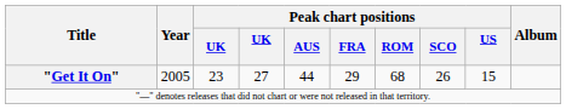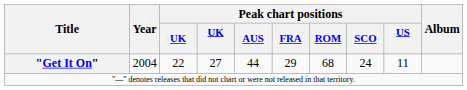 <table class="wikitable plainrowheaders" style="text-align:center;">
 <tr>
 <th scope="col" rowspan="2" style="width:10em;">Title</th>
 <th scope="col" rowspan="2">Year</th>
 <th scope="col" colspan="7">Peak chart positions</th>
 <th scope="col" rowspan="2">Album</th>
 </tr>
 <tr>
 <th scope="col" style="width:3em;font-size:90%;"><a href='#'>UK</a><br></th>
 <th scope="col" style="width:3em;font-size:90%;"><a href='#'>UK<br></a><br></th>
 <th scope="col" style="width:3em;font-size:90%;"><a href='#'>AUS</a><br></th>
 <th scope="col" style="width:3em;font-size:90%;"><a href='#'>FRA</a><br></th>
 <th scope="col" style="width:3em;font-size:90%;"><a href='#'>ROM</a><br></th>
 <th scope="col" style="width:3em;font-size:90%;"><a href='#'>SCO</a><br></th>
 <th scope="col" style="width:3em;font-size:90%;"><a href='#'>US<br></a><br></th>
 </tr>
 <tr>
 <th scope="row">"<a href='#'>Get It On</a>"<br></th>
-<td>2005</td>
-<td>23</td>
+<td>2004</td>
+<td>22</td>
 <td>27</td>
 <td>44</td>
 <td>29</td>
 <td>68</td>
-<td>26</td>
-<td>15</td>
+<td>24</td>
+<td>11</td>
 <td></td>
 </tr>
 <tr>
 <td colspan="15" style="text-align:center; font-size:8pt;">"—" denotes releases that did not chart or were not released in that territory.</td>
 </tr>
 </table>
